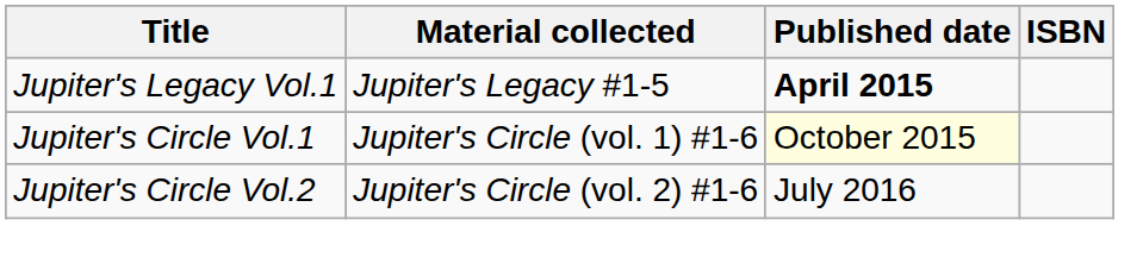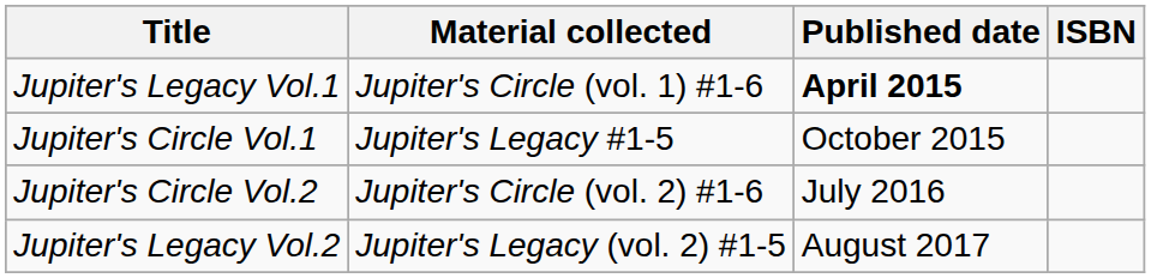 <table class="wikitable">
 <tr>
 <th>Title</th>
 <th>Material collected</th>
 <th>Published date</th>
 <th>ISBN</th>
 </tr>
 <tr>
 <td><em>Jupiter's Legacy Vol.1</em></td>
-<td><em>Jupiter's Legacy</em> #1-5</td>
+<td><em>Jupiter's Circle</em> (vol. 1) #1-6</td>
 <td><strong>April 2015</strong></td>
 <td></td>
 </tr>
 <tr>
 <td><em>Jupiter's Circle Vol.1</em></td>
-<td><em>Jupiter's Circle</em> (vol. 1) #1-6</td>
-<td style="background: lightyellow;">October 2015</td>
+<td><em>Jupiter's Legacy</em> #1-5</td>
+<td>October 2015</td>
 <td></td>
 </tr>
 <tr>
 <td><em>Jupiter's Circle Vol.2</em></td>
 <td><em>Jupiter's Circle</em> (vol. 2) #1-6</td>
 <td>July 2016</td>
 <td></td>
 </tr>
+<tr>
+<td><em>Jupiter's Legacy Vol.2</em></td>
+<td><em>Jupiter's Legacy</em> (vol. 2) #1-5</td>
+<td>August 2017</td>
+<td></td>
+</tr>
 </table>
